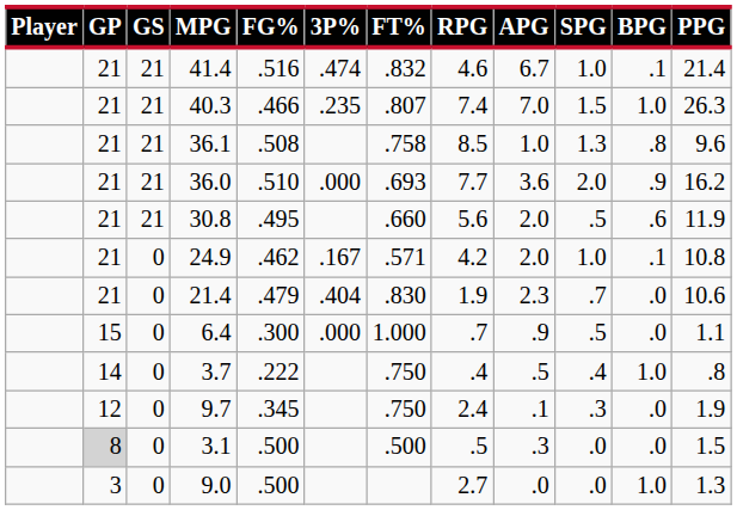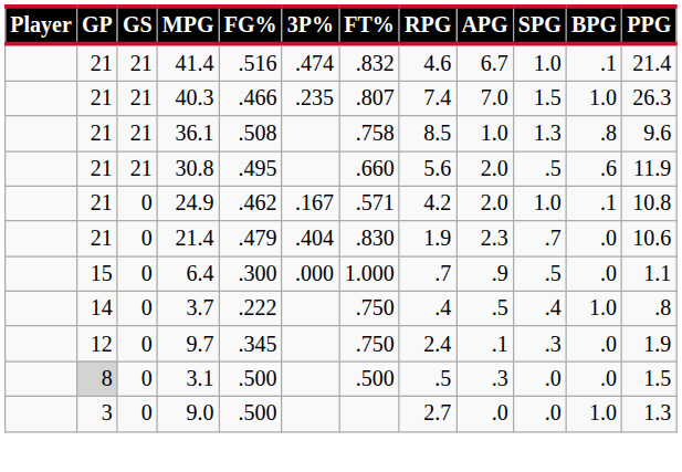 <table class="wikitable sortable" style="text-align:right;">
 <tr>
 <th style="background:#010101; color:#FFFFFF; border-top:#C8102E 3px solid; border-bottom:#C8102E 3px solid;">Player</th>
 <th style="background:#010101; color:#FFFFFF; border-top:#C8102E 3px solid; border-bottom:#C8102E 3px solid;">GP</th>
 <th style="background:#010101; color:#FFFFFF; border-top:#C8102E 3px solid; border-bottom:#C8102E 3px solid;">GS</th>
 <th style="background:#010101; color:#FFFFFF; border-top:#C8102E 3px solid; border-bottom:#C8102E 3px solid;">MPG</th>
 <th style="background:#010101; color:#FFFFFF; border-top:#C8102E 3px solid; border-bottom:#C8102E 3px solid;">FG%</th>
 <th style="background:#010101; color:#FFFFFF; border-top:#C8102E 3px solid; border-bottom:#C8102E 3px solid;">3P%</th>
 <th style="background:#010101; color:#FFFFFF; border-top:#C8102E 3px solid; border-bottom:#C8102E 3px solid;">FT%</th>
 <th style="background:#010101; color:#FFFFFF; border-top:#C8102E 3px solid; border-bottom:#C8102E 3px solid;">RPG</th>
 <th style="background:#010101; color:#FFFFFF; border-top:#C8102E 3px solid; border-bottom:#C8102E 3px solid;">APG</th>
 <th style="background:#010101; color:#FFFFFF; border-top:#C8102E 3px solid; border-bottom:#C8102E 3px solid;">SPG</th>
 <th style="background:#010101; color:#FFFFFF; border-top:#C8102E 3px solid; border-bottom:#C8102E 3px solid;">BPG</th>
 <th style="background:#010101; color:#FFFFFF; border-top:#C8102E 3px solid; border-bottom:#C8102E 3px solid;">PPG</th>
 </tr>
 <tr>
 <td style="text-align:left;"></td>
 <td>21</td>
 <td>21</td>
 <td>41.4</td>
 <td>.516</td>
 <td>.474</td>
 <td>.832</td>
 <td>4.6</td>
 <td>6.7</td>
 <td>1.0</td>
 <td>.1</td>
 <td>21.4</td>
 </tr>
 <tr>
 <td style="text-align:left;"></td>
 <td>21</td>
 <td>21</td>
 <td>40.3</td>
 <td>.466</td>
 <td>.235</td>
 <td>.807</td>
 <td>7.4</td>
 <td>7.0</td>
 <td>1.5</td>
 <td>1.0</td>
 <td>26.3</td>
 </tr>
 <tr>
 <td style="text-align:left;"></td>
 <td>21</td>
 <td>21</td>
 <td>36.1</td>
 <td>.508</td>
 <td></td>
 <td>.758</td>
 <td>8.5</td>
 <td>1.0</td>
 <td>1.3</td>
 <td>.8</td>
 <td>9.6</td>
-</tr>
-<tr>
-<td style="text-align:left;"></td>
-<td>21</td>
-<td>21</td>
-<td>36.0</td>
-<td>.510</td>
-<td>.000</td>
-<td>.693</td>
-<td>7.7</td>
-<td>3.6</td>
-<td>2.0</td>
-<td>.9</td>
-<td>16.2</td>
 </tr>
 <tr>
 <td style="text-align:left;"></td>
 <td>21</td>
 <td>21</td>
 <td>30.8</td>
 <td>.495</td>
 <td></td>
 <td>.660</td>
 <td>5.6</td>
 <td>2.0</td>
 <td>.5</td>
 <td>.6</td>
 <td>11.9</td>
 </tr>
 <tr>
 <td style="text-align:left;"></td>
 <td>21</td>
 <td>0</td>
 <td>24.9</td>
 <td>.462</td>
 <td>.167</td>
 <td>.571</td>
 <td>4.2</td>
 <td>2.0</td>
 <td>1.0</td>
 <td>.1</td>
 <td>10.8</td>
 </tr>
 <tr>
 <td style="text-align:left;"></td>
 <td>21</td>
 <td>0</td>
 <td>21.4</td>
 <td>.479</td>
 <td>.404</td>
 <td>.830</td>
 <td>1.9</td>
 <td>2.3</td>
 <td>.7</td>
 <td>.0</td>
 <td>10.6</td>
 </tr>
 <tr>
 <td style="text-align:left;"></td>
 <td>15</td>
 <td>0</td>
 <td>6.4</td>
 <td>.300</td>
 <td>.000</td>
 <td>1.000</td>
 <td>.7</td>
 <td>.9</td>
 <td>.5</td>
 <td>.0</td>
 <td>1.1</td>
 </tr>
 <tr>
 <td style="text-align:left;"></td>
 <td>14</td>
 <td>0</td>
 <td>3.7</td>
 <td>.222</td>
 <td></td>
 <td>.750</td>
 <td>.4</td>
 <td>.5</td>
 <td>.4</td>
 <td>1.0</td>
 <td>.8</td>
 </tr>
 <tr>
 <td style="text-align:left;"></td>
 <td>12</td>
 <td>0</td>
 <td>9.7</td>
 <td>.345</td>
 <td></td>
 <td>.750</td>
 <td>2.4</td>
 <td>.1</td>
 <td>.3</td>
 <td>.0</td>
 <td>1.9</td>
 </tr>
 <tr>
 <td style="text-align:left;"></td>
 <td style="background: lightgrey;">8</td>
 <td>0</td>
 <td>3.1</td>
 <td>.500</td>
 <td></td>
 <td>.500</td>
 <td>.5</td>
 <td>.3</td>
 <td>.0</td>
 <td>.0</td>
 <td>1.5</td>
 </tr>
 <tr>
 <td style="text-align:left;"></td>
 <td>3</td>
 <td>0</td>
 <td>9.0</td>
 <td>.500</td>
 <td></td>
 <td></td>
 <td>2.7</td>
 <td>.0</td>
 <td>.0</td>
 <td>1.0</td>
 <td>1.3</td>
 </tr>
 </table>
